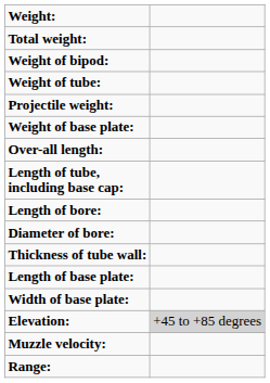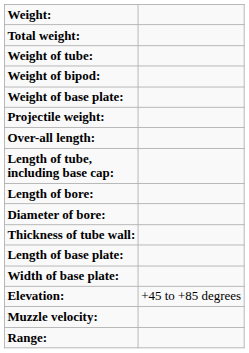 <table Class="wikitable">
 <tr>
 <td><strong>Weight:</strong></td>
 <td></td>
 </tr>
 <tr>
 <td><strong>Total weight:</strong></td>
 <td></td>
 </tr>
 <tr>
+<td><strong>Weight of tube:</strong></td>
+<td></td>
+</tr>
+<tr>
 <td><strong>Weight of bipod:</strong></td>
 <td></td>
 </tr>
 <tr>
-<td><strong>Weight of tube:</strong></td>
+<td><strong>Weight of base plate:</strong></td>
 <td></td>
 </tr>
 <tr>
 <td><strong>Projectile weight:</strong></td>
-<td></td>
-</tr>
-<tr>
-<td><strong>Weight of base plate:</strong></td>
 <td></td>
 </tr>
 <tr>
 <td><strong>Over-all length:</strong></td>
 <td></td>
 </tr>
 <tr>
 <td><strong>Length of tube,<br>including base cap:</strong></td>
 <td></td>
 </tr>
 <tr>
 <td><strong>Length of bore:</strong></td>
 <td></td>
 </tr>
 <tr>
 <td><strong>Diameter of bore:</strong></td>
 <td></td>
 </tr>
 <tr>
 <td><strong>Thickness of tube wall:</strong></td>
 <td></td>
 </tr>
 <tr>
 <td><strong>Length of base plate:</strong></td>
 <td></td>
 </tr>
 <tr>
 <td><strong>Width of base plate:</strong></td>
 <td></td>
 </tr>
 <tr>
 <td><strong>Elevation:</strong></td>
-<td style="background: lightgrey;">+45 to +85 degrees</td>
+<td>+45 to +85 degrees</td>
 </tr>
 <tr>
 <td><strong>Muzzle velocity:</strong></td>
 <td></td>
 </tr>
 <tr>
 <td><strong>Range:</strong></td>
 <td></td>
 </tr>
 </table>
